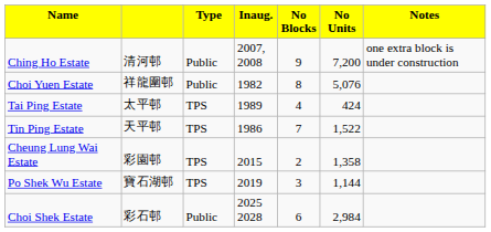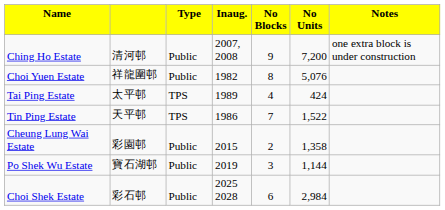 <table class="wikitable">
 <tr style="font-weight:bold;background-color:yellow" align="center" valign="top">
 <td width="143.25" Height="12.75">Name</td>
 <td width="72.75" valign="top"></td>
 <td width="59.25" valign="top">Type</td>
 <td width="48" valign="top">Inaug.</td>
 <td width="48" valign="top">No Blocks</td>
 <td width="48.75" valign="bottom">No Units</td>
 <td width="150.75" valign="top">Notes</td>
 </tr>
 <tr valign="bottom">
 <td Height="12.75"><a href='#'>Ching Ho Estate</a></td>
 <td>清河邨</td>
 <td>Public</td>
 <td>2007, 2008</td>
 <td align="center">9</td>
 <td align="right">7,200</td>
 <td>one extra block is under construction</td>
 </tr>
 <tr valign="bottom">
 <td Height="12.75"><a href='#'>Choi Yuen Estate</a></td>
 <td>祥龍圍邨</td>
 <td>Public</td>
 <td>1982</td>
 <td align="center">8</td>
 <td align="right">5,076</td>
 <td></td>
 </tr>
 <tr valign="bottom">
 <td Height="12.75"><a href='#'>Tai Ping Estate</a></td>
 <td>太平邨</td>
 <td>TPS</td>
 <td>1989</td>
 <td align="center">4</td>
 <td align="right">424</td>
 <td></td>
 </tr>
 <tr valign="bottom">
 <td Height="12.75"><a href='#'>Tin Ping Estate</a></td>
 <td>天平邨</td>
 <td>TPS</td>
 <td>1986</td>
 <td align="center">7</td>
 <td align="right">1,522</td>
 </tr>
 <tr valign="bottom">
 <td Height="12.75"><a href='#'>Cheung Lung Wai Estate</a></td>
 <td>彩園邨</td>
-<td>TPS</td>
+<td>Public</td>
 <td>2015</td>
 <td align="center">2</td>
 <td align="right">1,358</td>
 <td></td>
 </tr>
 <tr valign="bottom">
 <td Height="12.75"><a href='#'>Po Shek Wu Estate</a></td>
 <td>寶石湖邨</td>
-<td>TPS</td>
+<td>Public</td>
 <td>2019</td>
 <td align="center">3</td>
 <td align="right">1,144</td>
 <td></td>
 </tr>
 <tr valign="bottom">
 <td Height="12.75"><a href='#'>Choi Shek Estate</a></td>
 <td>彩石邨</td>
 <td>Public</td>
 <td>2025<br>2028</td>
 <td align="center">6</td>
 <td align="right">2,984</td>
 <td></td>
 </tr>
 </table>
